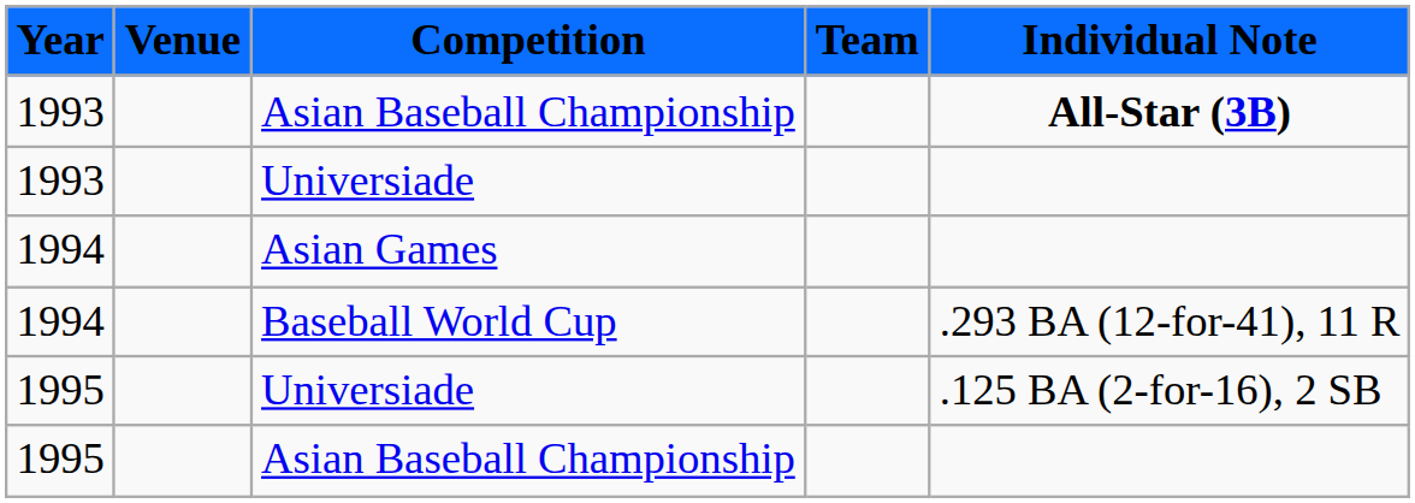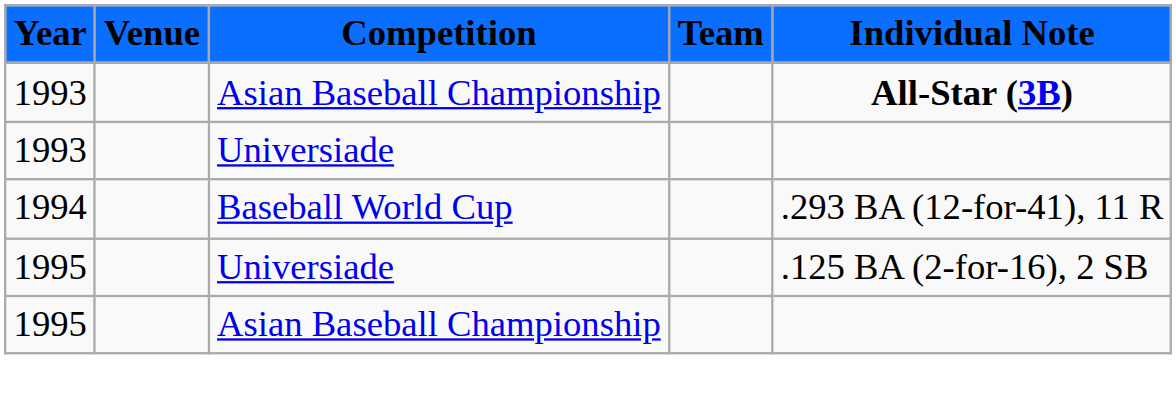 <table class="wikitable">
 <tr>
 <th style="background:#0A6EFF"><span>Year</span></th>
 <th style="background:#0A6EFF"><span>Venue</span></th>
 <th style="background:#0A6EFF"><span>Competition</span></th>
 <th style="background:#0A6EFF"><span>Team</span></th>
 <th style="background:#0A6EFF"><span>Individual Note</span></th>
 </tr>
 <tr>
 <td>1993</td>
 <td></td>
 <td><a href='#'>Asian Baseball Championship</a></td>
 <td style="text-align:center"></td>
 <td style="text-align:center"><strong>All-Star (<a href='#'>3B</a>)</strong></td>
 </tr>
 <tr>
 <td>1993</td>
 <td></td>
 <td><a href='#'>Universiade</a></td>
 <td style="text-align:center"></td>
 <td></td>
 </tr>
 <tr>
 <td>1994</td>
 <td></td>
-<td><a href='#'>Asian Games</a></td>
-<td style="text-align:center"></td>
-<td></td>
-</tr>
-<tr>
-<td>1994</td>
-<td></td>
 <td><a href='#'>Baseball World Cup</a></td>
 <td style="text-align:center"></td>
 <td>.293 BA (12-for-41), 11 R</td>
 </tr>
 <tr>
 <td>1995</td>
 <td></td>
 <td><a href='#'>Universiade</a></td>
 <td style="text-align:center"></td>
 <td>.125 BA (2-for-16), 2 SB</td>
 </tr>
 <tr>
 <td>1995</td>
 <td></td>
 <td><a href='#'>Asian Baseball Championship</a></td>
 <td style="text-align:center"></td>
 <td></td>
 </tr>
 </table>
